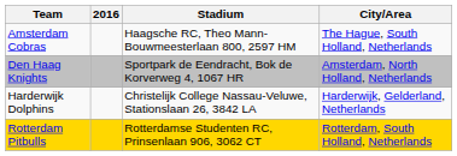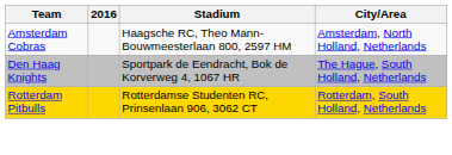 <table style="width:550;" class="wikitable sortable">
 <tr>
 <th>Team</th>
 <th>2016</th>
 <th>Stadium</th>
 <th>City/Area</th>
 </tr>
 <tr>
 <td><a href='#'>Amsterdam Cobras</a></td>
 <td></td>
 <td>Haagsche RC, Theo Mann-Bouwmeesterlaan 800, 2597 HM</td>
-<td><a href='#'>The Hague</a>, <a href='#'>South Holland</a>, <a href='#'>Netherlands</a></td>
+<td><a href='#'>Amsterdam</a>, <a href='#'>North Holland</a>, <a href='#'>Netherlands</a></td>
 </tr>
 <tr style="background:silver">
 <td><a href='#'>Den Haag Knights</a></td>
 <td></td>
 <td>Sportpark de Eendracht, Bok de Korverweg 4, 1067 HR</td>
-<td><a href='#'>Amsterdam</a>, <a href='#'>North Holland</a>, <a href='#'>Netherlands</a></td>
-</tr>
-<tr style="background:bronze">
-<td>Harderwijk Dolphins</td>
-<td></td>
-<td>Christelijk College Nassau-Veluwe, Stationslaan 26, 3842 LA</td>
-<td><a href='#'>Harderwijk</a>, <a href='#'>Gelderland</a>, <a href='#'>Netherlands</a></td>
+<td><a href='#'>The Hague</a>, <a href='#'>South Holland</a>, <a href='#'>Netherlands</a></td>
 </tr>
 <tr style="background:gold">
 <td><a href='#'>Rotterdam Pitbulls</a></td>
 <td></td>
 <td>Rotterdamse Studenten RC, Prinsenlaan 906, 3062 CT</td>
 <td><a href='#'>Rotterdam</a>, <a href='#'>South Holland</a>, <a href='#'>Netherlands</a></td>
 </tr>
 </table>
